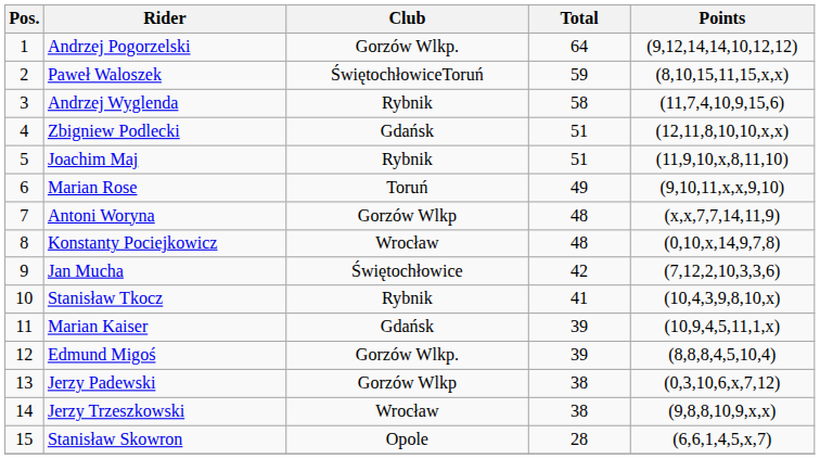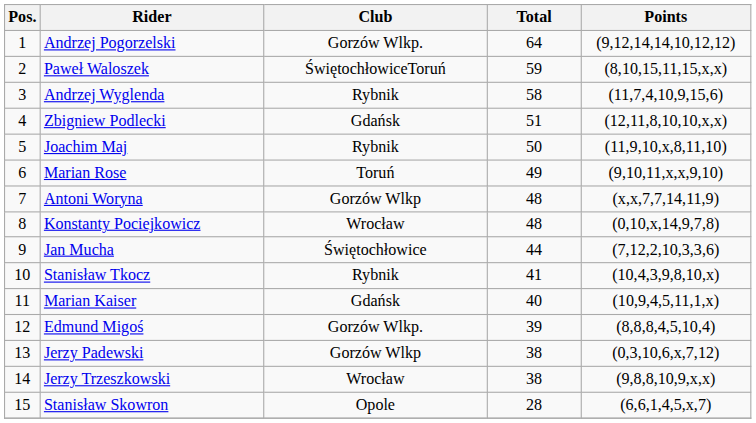 <table class=wikitable style="font-size:93%;">
 <tr>
 <th width=25px>Pos.</th>
 <th width=200px>Rider</th>
 <th width=200px>Club</th>
 <th width=80px>Total</th>
 <th width=150px>Points</th>
 </tr>
 <tr align=center>
 <td>1</td>
 <td align=left><a href='#'>Andrzej Pogorzelski</a></td>
 <td>Gorzów Wlkp.</td>
 <td>64</td>
 <td>(9,12,14,14,10,12,12)</td>
 </tr>
 <tr align=center>
 <td>2</td>
 <td align=left><a href='#'>Paweł Waloszek</a></td>
 <td>ŚwiętochłowiceToruń</td>
 <td>59</td>
 <td>(8,10,15,11,15,x,x)</td>
 </tr>
 <tr align=center>
 <td>3</td>
 <td align=left><a href='#'>Andrzej Wyglenda</a></td>
 <td>Rybnik</td>
 <td>58</td>
 <td>(11,7,4,10,9,15,6)</td>
 </tr>
 <tr align=center>
 <td>4</td>
 <td align=left><a href='#'>Zbigniew Podlecki</a></td>
 <td>Gdańsk</td>
 <td>51</td>
 <td>(12,11,8,10,10,x,x)</td>
 </tr>
 <tr align=center>
 <td>5</td>
 <td align=left><a href='#'>Joachim Maj</a></td>
 <td>Rybnik</td>
-<td>51</td>
+<td>50</td>
 <td>(11,9,10,x,8,11,10)</td>
 </tr>
 <tr align=center>
 <td>6</td>
 <td align=left><a href='#'>Marian Rose</a></td>
 <td>Toruń</td>
 <td>49</td>
 <td>(9,10,11,x,x,9,10)</td>
 </tr>
 <tr align=center>
 <td>7</td>
 <td align=left><a href='#'>Antoni Woryna</a></td>
 <td>Gorzów Wlkp</td>
 <td>48</td>
 <td>(x,x,7,7,14,11,9)</td>
 </tr>
 <tr align=center>
 <td>8</td>
 <td align=left><a href='#'>Konstanty Pociejkowicz</a></td>
 <td>Wrocław</td>
 <td>48</td>
 <td>(0,10,x,14,9,7,8)</td>
 </tr>
 <tr align=center>
 <td>9</td>
 <td align=left><a href='#'>Jan Mucha</a></td>
 <td>Świętochłowice</td>
-<td>42</td>
+<td>44</td>
 <td>(7,12,2,10,3,3,6)</td>
 </tr>
 <tr align=center>
 <td>10</td>
 <td align=left><a href='#'>Stanisław Tkocz</a></td>
 <td>Rybnik</td>
 <td>41</td>
 <td>(10,4,3,9,8,10,x)</td>
 </tr>
 <tr align=center>
 <td>11</td>
 <td align=left><a href='#'>Marian Kaiser</a></td>
 <td>Gdańsk</td>
-<td>39</td>
+<td>40</td>
 <td>(10,9,4,5,11,1,x)</td>
 </tr>
 <tr align=center>
 <td>12</td>
 <td align=left><a href='#'>Edmund Migoś</a></td>
 <td>Gorzów Wlkp.</td>
 <td>39</td>
 <td>(8,8,8,4,5,10,4)</td>
 </tr>
 <tr align=center>
 <td>13</td>
 <td align=left><a href='#'>Jerzy Padewski</a></td>
 <td>Gorzów Wlkp</td>
 <td>38</td>
 <td>(0,3,10,6,x,7,12)</td>
 </tr>
 <tr align=center>
 <td>14</td>
 <td align=left><a href='#'>Jerzy Trzeszkowski</a></td>
 <td>Wrocław</td>
 <td>38</td>
 <td>(9,8,8,10,9,x,x)</td>
 </tr>
 <tr align=center>
 <td>15</td>
 <td align=left><a href='#'>Stanisław Skowron</a></td>
 <td>Opole</td>
 <td>28</td>
 <td>(6,6,1,4,5,x,7)</td>
 </tr>
 <tr align=center>
 </tr>
 </table>
